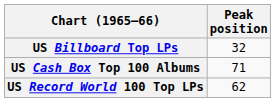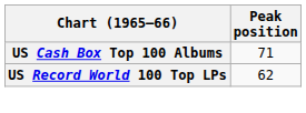 <table class="wikitable plainrowheaders sortable">
 <tr>
 <th scope="col">Chart (1965–66)</th>
 <th scope="col">Peak<br>position</th>
-</tr>
-<tr>
-<th scope="row">US <a href='#'><em>Billboard</em> Top LPs</a></th>
-<td align="center">32</td>
 </tr>
 <tr>
 <th scope="row">US <em><a href='#'>Cash Box</a></em> Top 100 Albums</th>
 <td align="center">71</td>
 </tr>
 <tr>
 <th scope="row">US <em><a href='#'>Record World</a></em> 100 Top LPs</th>
 <td align="center">62</td>
 </tr>
 </table>
